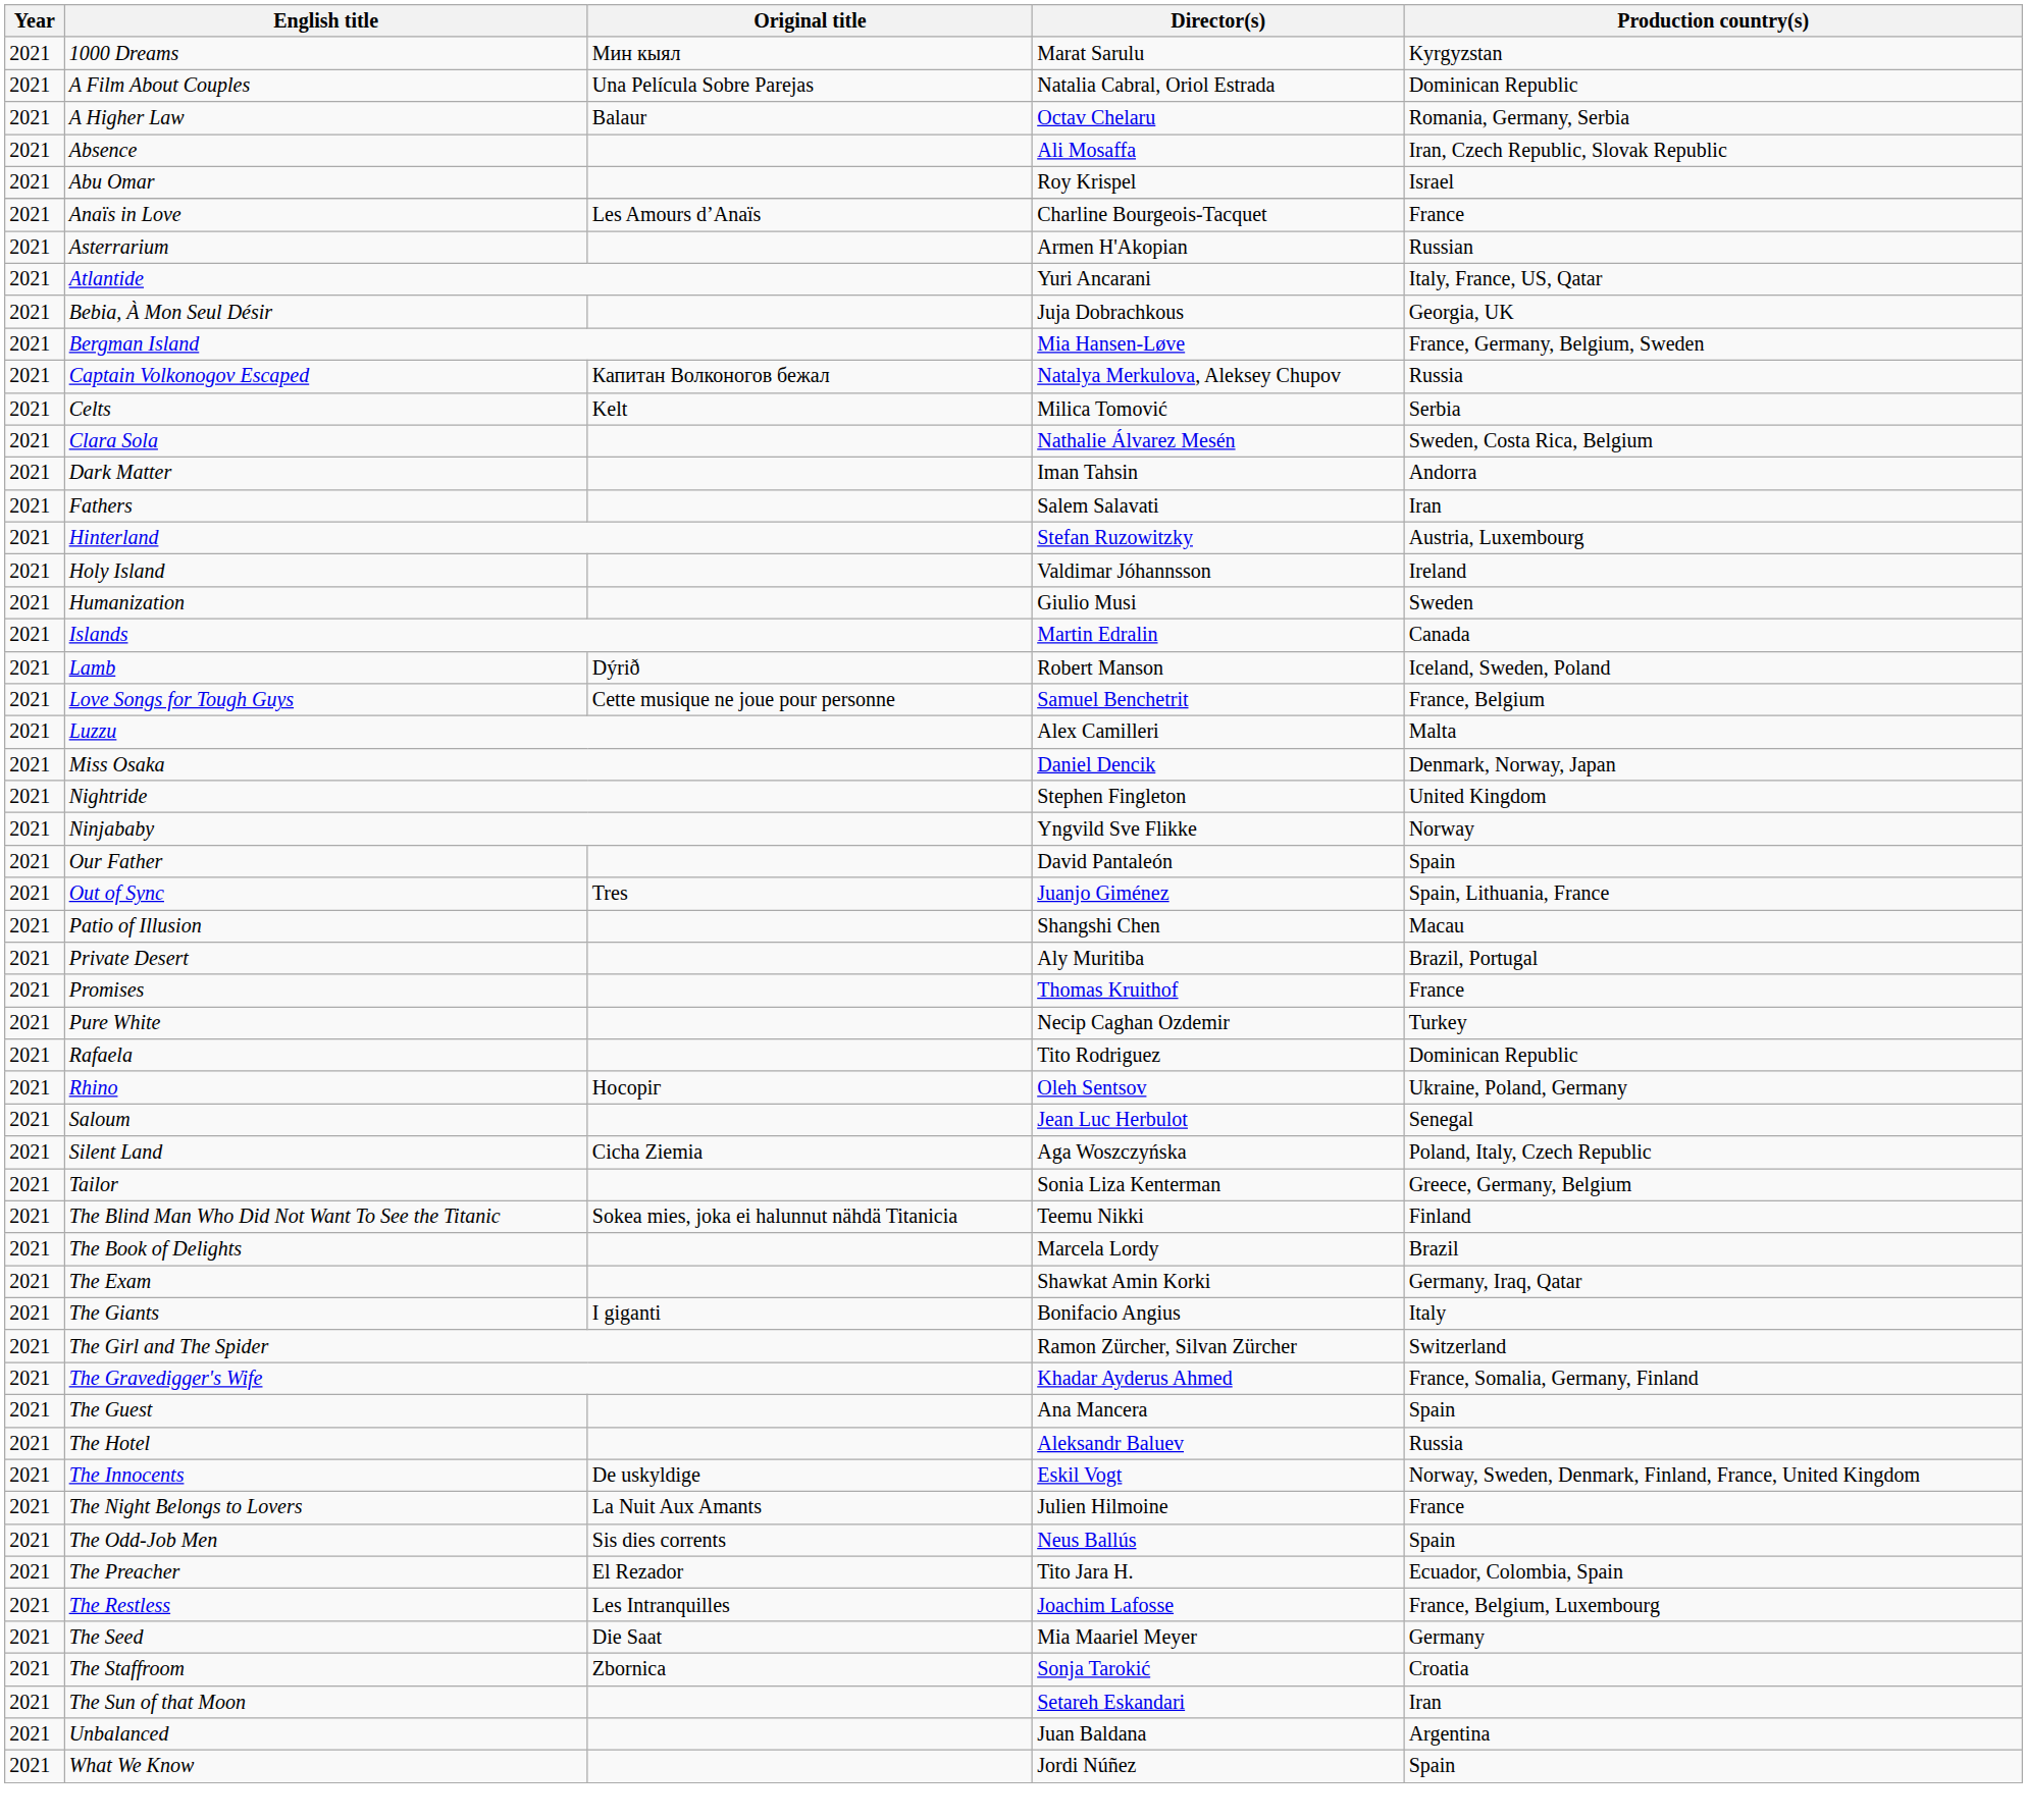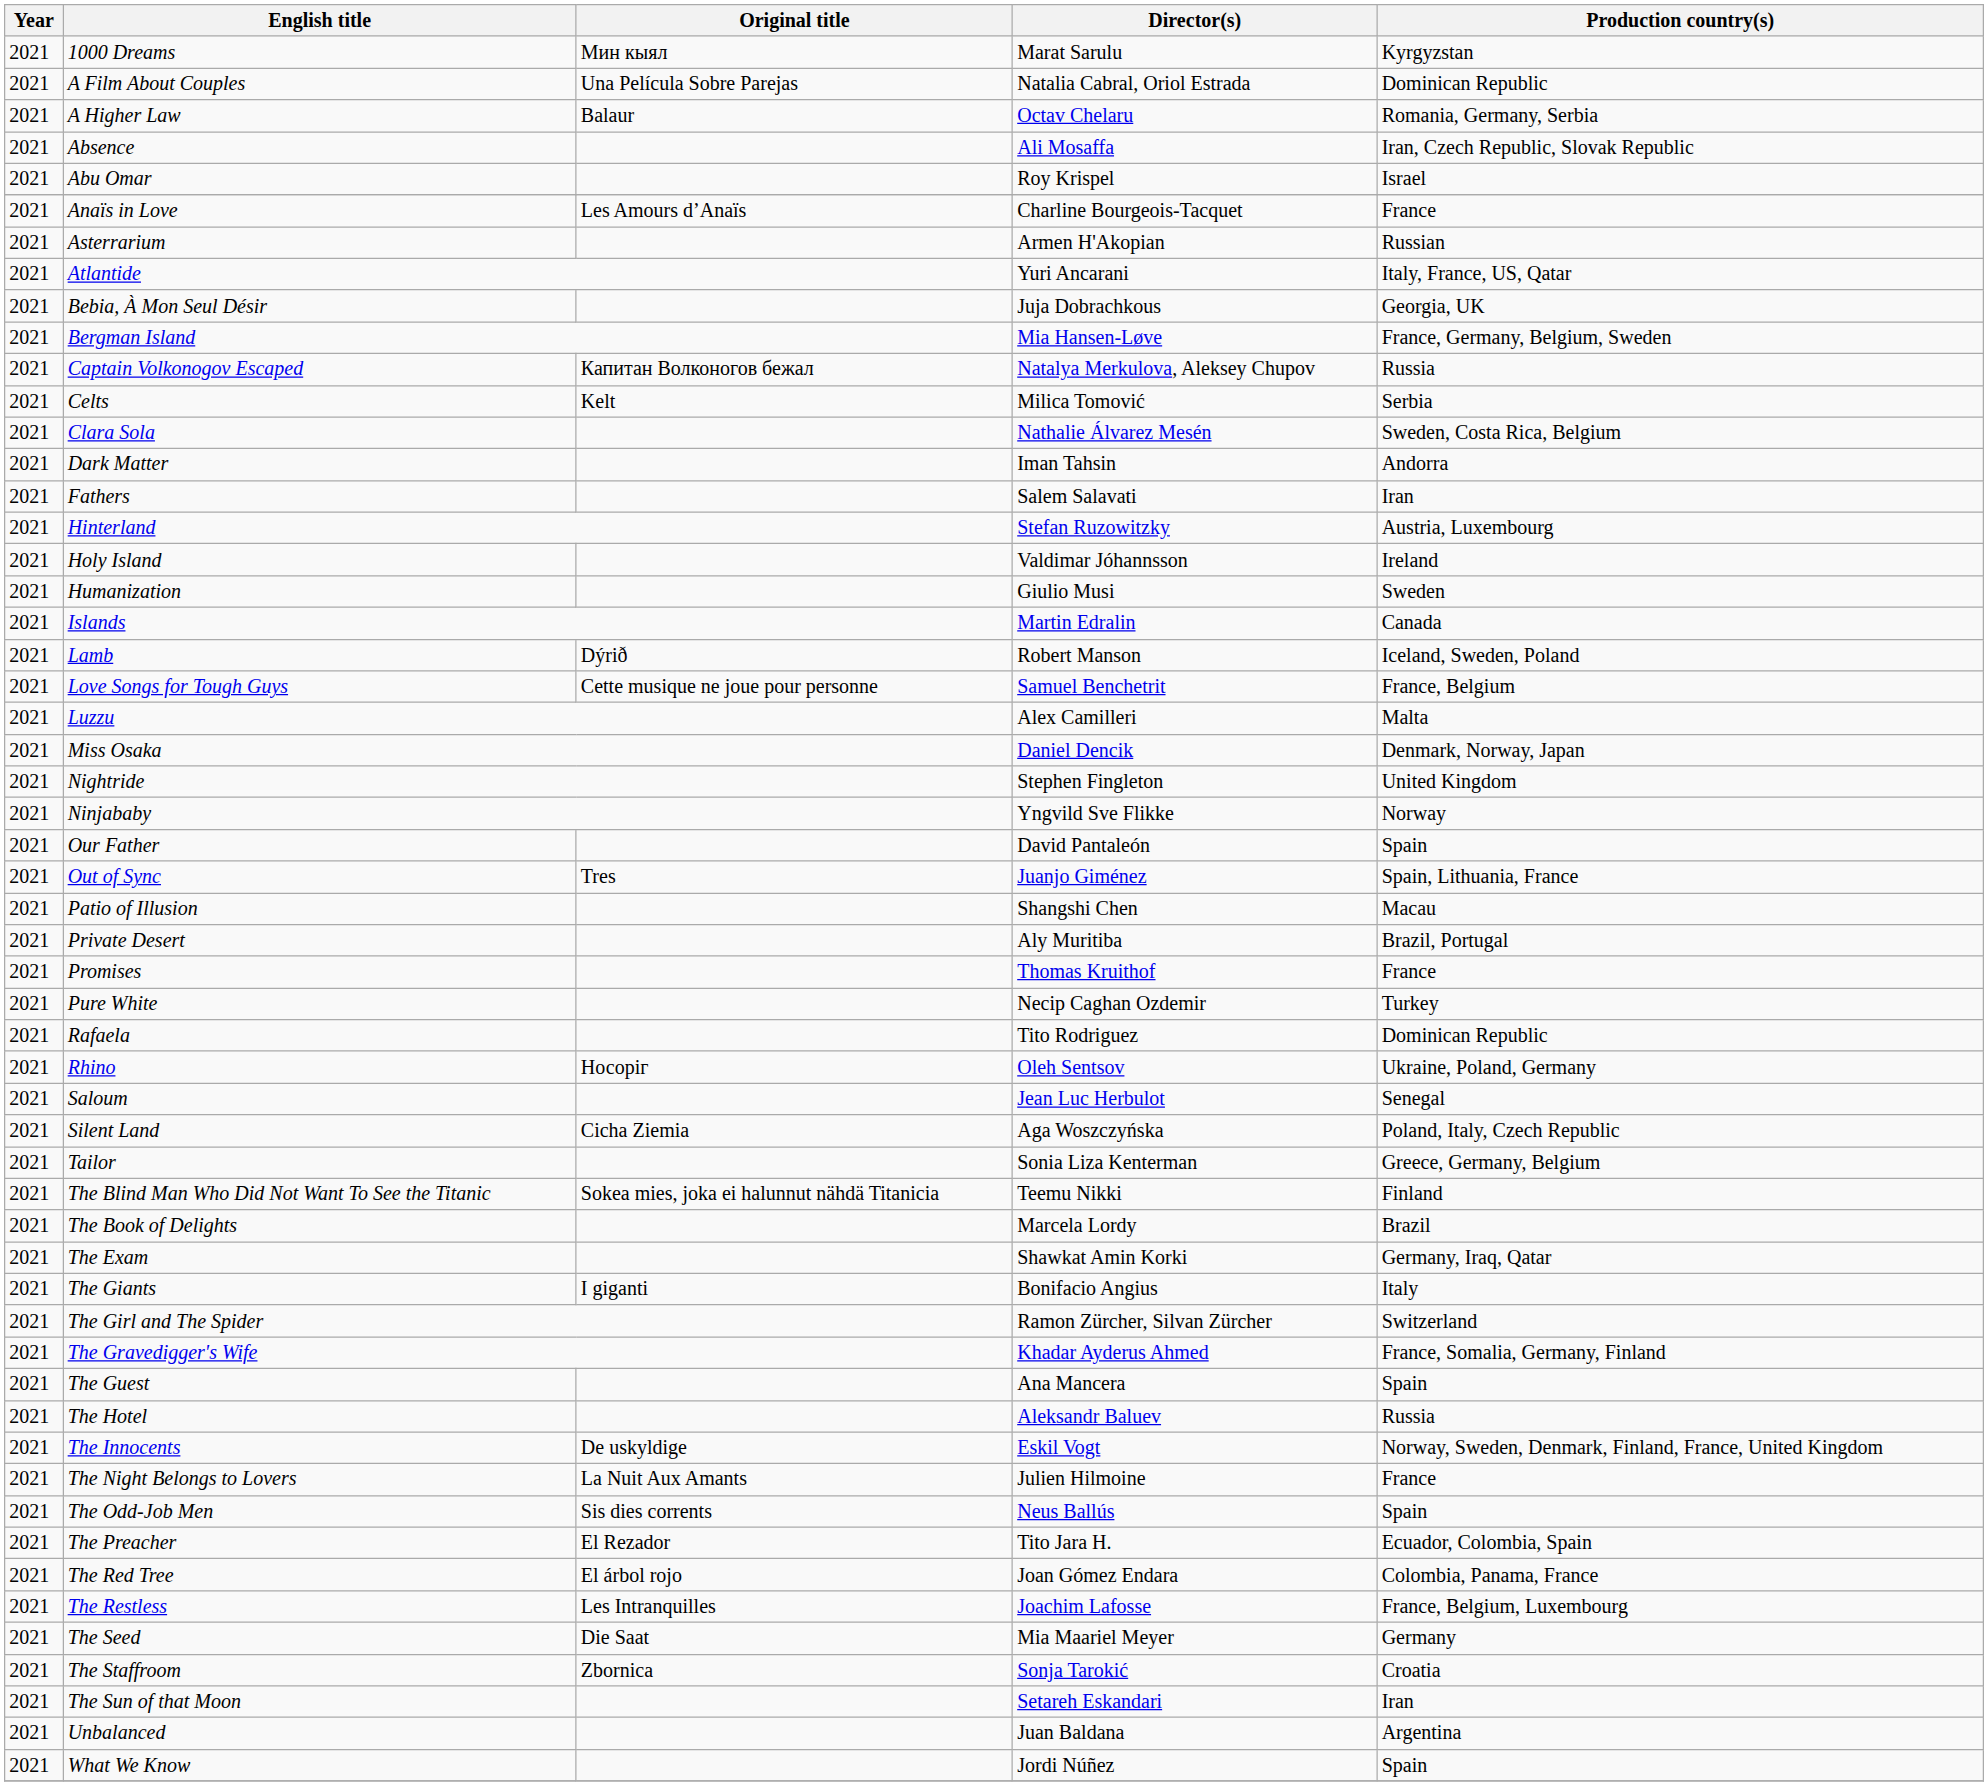 <table class="sortable wikitable" style="width:100%; margin-bottom:4px" cellpadding="5">
 <tr>
 <th scope="col">Year</th>
 <th scope="col">English title</th>
 <th scope="col">Original title</th>
 <th scope="col">Director(s)</th>
 <th scope="col">Production country(s)</th>
 </tr>
 <tr>
 <td>2021</td>
 <td><em>1000 Dreams</em></td>
 <td>Мин кыял</td>
 <td>Marat Sarulu</td>
 <td>Kyrgyzstan</td>
 </tr>
 <tr>
 <td>2021</td>
 <td><em>A Film About Couples</em></td>
 <td>Una Película Sobre Parejas</td>
 <td>Natalia Cabral, Oriol Estrada</td>
 <td>Dominican Republic</td>
 </tr>
 <tr>
 <td>2021</td>
 <td><em>A Higher Law</em></td>
 <td>Balaur</td>
 <td><a href='#'>Octav Chelaru</a></td>
 <td>Romania, Germany, Serbia</td>
 </tr>
 <tr>
 <td>2021</td>
 <td><em>Absence</em></td>
 <td></td>
 <td><a href='#'>Ali Mosaffa</a></td>
 <td>Iran, Czech Republic, Slovak Republic</td>
 </tr>
 <tr>
 <td>2021</td>
 <td><em>Abu Omar</em></td>
 <td></td>
 <td>Roy Krispel</td>
 <td>Israel</td>
 </tr>
 <tr>
 </tr>
 <tr>
 <td>2021</td>
 <td><em>Anaïs in Love</em></td>
 <td>Les Amours d’Anaïs</td>
 <td>Charline Bourgeois-Tacquet</td>
 <td>France</td>
 </tr>
 <tr>
 <td>2021</td>
 <td><em>Asterrarium</em></td>
 <td></td>
 <td>Armen H'Akopian</td>
 <td>Russian</td>
 </tr>
 <tr>
 <td>2021</td>
 <td colspan=2><em><a href='#'>Atlantide</a></em></td>
 <td>Yuri Ancarani</td>
 <td>Italy, France, US, Qatar</td>
 </tr>
 <tr>
 <td>2021</td>
 <td><em>Bebia, À Mon Seul Désir</em></td>
 <td></td>
 <td>Juja Dobrachkous</td>
 <td>Georgia, UK</td>
 </tr>
 <tr>
 <td>2021</td>
 <td colspan=2><em><a href='#'>Bergman Island</a></em></td>
 <td><a href='#'>Mia Hansen-Løve</a></td>
 <td>France, Germany, Belgium, Sweden</td>
 </tr>
 <tr>
 <td>2021</td>
 <td><em><a href='#'>Captain Volkonogov Escaped</a></em></td>
 <td>Капитан Волконогов бежал</td>
 <td><a href='#'>Natalya Merkulova</a>, Aleksey Chupov</td>
 <td>Russia</td>
 </tr>
 <tr>
 <td>2021</td>
 <td><em>Celts</em></td>
 <td>Kelt</td>
 <td>Milica Tomović</td>
 <td>Serbia</td>
 </tr>
 <tr>
 <td>2021</td>
 <td><em><a href='#'>Clara Sola</a></em></td>
 <td></td>
 <td><a href='#'>Nathalie Álvarez Mesén</a></td>
 <td>Sweden, Costa Rica, Belgium</td>
 </tr>
 <tr>
 <td>2021</td>
 <td><em>Dark Matter</em></td>
 <td></td>
 <td>Iman Tahsin</td>
 <td>Andorra</td>
 </tr>
 <tr>
 <td>2021</td>
 <td><em>Fathers</em></td>
 <td></td>
 <td>Salem Salavati</td>
 <td>Iran</td>
 </tr>
 <tr>
 <td>2021</td>
 <td colspan=2><em><a href='#'>Hinterland</a></em></td>
 <td><a href='#'>Stefan Ruzowitzky</a></td>
 <td>Austria, Luxembourg</td>
 </tr>
 <tr>
 <td>2021</td>
 <td><em>Holy Island</em></td>
 <td></td>
 <td>Valdimar Jóhannsson</td>
 <td>Ireland</td>
 </tr>
 <tr>
 <td>2021</td>
 <td><em>Humanization</em></td>
 <td></td>
 <td>Giulio Musi</td>
 <td>Sweden</td>
 </tr>
 <tr>
 <td>2021</td>
 <td colspan=2><em><a href='#'>Islands</a></em></td>
 <td><a href='#'>Martin Edralin</a></td>
 <td>Canada</td>
 </tr>
 <tr>
 <td>2021</td>
 <td><em><a href='#'>Lamb</a></em></td>
 <td>Dýrið</td>
 <td>Robert Manson</td>
 <td>Iceland, Sweden, Poland</td>
 </tr>
 <tr>
 <td>2021</td>
 <td><em><a href='#'>Love Songs for Tough Guys</a></em></td>
 <td>Cette musique ne joue pour personne</td>
 <td><a href='#'>Samuel Benchetrit</a></td>
 <td>France, Belgium</td>
 </tr>
 <tr>
 <td>2021</td>
 <td colspan=2><em><a href='#'>Luzzu</a></em></td>
 <td>Alex Camilleri</td>
 <td>Malta</td>
 </tr>
 <tr>
 <td>2021</td>
 <td colspan=2><em>Miss Osaka</em></td>
 <td><a href='#'>Daniel Dencik</a></td>
 <td>Denmark, Norway, Japan</td>
 </tr>
 <tr>
 <td>2021</td>
 <td colspan=2><em>Nightride</em></td>
 <td>Stephen Fingleton</td>
 <td>United Kingdom</td>
 </tr>
 <tr>
 <td>2021</td>
 <td colspan=2><em>Ninjababy</em></td>
 <td>Yngvild Sve Flikke</td>
 <td>Norway</td>
 </tr>
 <tr>
 <td>2021</td>
 <td><em>Our Father</em></td>
 <td></td>
 <td>David Pantaleón</td>
 <td>Spain</td>
 </tr>
 <tr>
 <td>2021</td>
 <td><em><a href='#'>Out of Sync</a></em></td>
 <td>Tres</td>
 <td><a href='#'>Juanjo Giménez</a></td>
 <td>Spain, Lithuania, France</td>
 </tr>
 <tr>
 <td>2021</td>
 <td><em>Patio of Illusion</em></td>
 <td></td>
 <td>Shangshi Chen</td>
 <td>Macau</td>
 </tr>
 <tr>
 <td>2021</td>
 <td><em>Private Desert</em></td>
 <td></td>
 <td>Aly Muritiba</td>
 <td>Brazil, Portugal</td>
 </tr>
 <tr>
 <td>2021</td>
 <td><em>Promises</em></td>
 <td></td>
 <td><a href='#'>Thomas Kruithof</a></td>
 <td>France</td>
 </tr>
 <tr>
 <td>2021</td>
 <td><em>Pure White</em></td>
 <td></td>
 <td>Necip Caghan Ozdemir</td>
 <td>Turkey</td>
 </tr>
 <tr>
 <td>2021</td>
 <td><em>Rafaela</em></td>
 <td></td>
 <td>Tito Rodriguez</td>
 <td>Dominican Republic</td>
 </tr>
 <tr>
 <td>2021</td>
 <td><em><a href='#'>Rhino</a></em></td>
 <td>Носоріг</td>
 <td><a href='#'>Oleh Sentsov</a></td>
 <td>Ukraine, Poland, Germany</td>
 </tr>
 <tr>
 <td>2021</td>
 <td><em>Saloum</em></td>
 <td></td>
 <td><a href='#'>Jean Luc Herbulot</a></td>
 <td>Senegal</td>
 </tr>
 <tr>
 <td>2021</td>
 <td><em>Silent Land</em></td>
 <td>Cicha Ziemia</td>
 <td>Aga Woszczyńska</td>
 <td>Poland, Italy, Czech Republic</td>
 </tr>
 <tr>
 <td>2021</td>
 <td><em>Tailor</em></td>
 <td></td>
 <td>Sonia Liza Kenterman</td>
 <td>Greece, Germany, Belgium</td>
 </tr>
 <tr>
 <td>2021</td>
 <td><em>The Blind Man Who Did Not Want To See the Titanic</em></td>
 <td>Sokea mies, joka ei halunnut nähdä Titanicia</td>
 <td>Teemu Nikki</td>
 <td>Finland</td>
 </tr>
 <tr>
 <td>2021</td>
 <td><em>The Book of Delights</em></td>
 <td></td>
 <td>Marcela Lordy</td>
 <td>Brazil</td>
 </tr>
 <tr>
 <td>2021</td>
 <td><em>The Exam</em></td>
 <td></td>
 <td>Shawkat Amin Korki</td>
 <td>Germany, Iraq, Qatar</td>
 </tr>
 <tr>
 <td>2021</td>
 <td><em>The Giants</em></td>
 <td>I giganti</td>
 <td>Bonifacio Angius</td>
 <td>Italy</td>
 </tr>
 <tr>
 <td>2021</td>
 <td colspan=2><em>The Girl and The Spider</em></td>
 <td>Ramon Zürcher, Silvan Zürcher</td>
 <td>Switzerland</td>
 </tr>
 <tr>
 <td>2021</td>
 <td colspan=2><em><a href='#'>The Gravedigger's Wife</a></em></td>
 <td><a href='#'>Khadar Ayderus Ahmed</a></td>
 <td>France, Somalia, Germany, Finland</td>
 </tr>
 <tr>
 <td>2021</td>
 <td><em>The Guest</em></td>
 <td></td>
 <td>Ana Mancera</td>
 <td>Spain</td>
 </tr>
 <tr>
 <td>2021</td>
 <td><em>The Hotel</em></td>
 <td></td>
 <td><a href='#'>Aleksandr Baluev</a></td>
 <td>Russia</td>
 </tr>
 <tr>
 <td>2021</td>
 <td><em><a href='#'>The Innocents</a></em></td>
 <td>De uskyldige</td>
 <td><a href='#'>Eskil Vogt</a></td>
 <td>Norway, Sweden, Denmark, Finland, France, United Kingdom</td>
 </tr>
 <tr>
 <td>2021</td>
 <td><em>The Night Belongs to Lovers</em></td>
 <td>La Nuit Aux Amants</td>
 <td>Julien Hilmoine</td>
 <td>France</td>
 </tr>
 <tr>
 <td>2021</td>
 <td><em>The Odd-Job Men</em></td>
 <td>Sis dies corrents</td>
 <td><a href='#'>Neus Ballús</a></td>
 <td>Spain</td>
 </tr>
 <tr>
 <td>2021</td>
 <td><em>The Preacher</em></td>
 <td>El Rezador</td>
 <td>Tito Jara H.</td>
 <td>Ecuador, Colombia, Spain</td>
 </tr>
 <tr>
 <td>2021</td>
+<td><em>The Red Tree</em></td>
+<td>El árbol rojo</td>
+<td>Joan Gómez Endara</td>
+<td>Colombia, Panama, France</td>
+</tr>
+<tr>
+<td>2021</td>
 <td><em><a href='#'>The Restless</a></em></td>
 <td>Les Intranquilles</td>
 <td><a href='#'>Joachim Lafosse</a></td>
 <td>France, Belgium, Luxembourg</td>
 </tr>
 <tr>
 <td>2021</td>
 <td><em>The Seed</em></td>
 <td>Die Saat</td>
 <td>Mia Maariel Meyer</td>
 <td>Germany</td>
 </tr>
 <tr>
 <td>2021</td>
 <td><em>The Staffroom</em></td>
 <td>Zbornica</td>
 <td><a href='#'>Sonja Tarokić</a></td>
 <td>Croatia</td>
 </tr>
 <tr>
 <td>2021</td>
 <td><em>The Sun of that Moon</em></td>
 <td></td>
 <td><a href='#'>Setareh Eskandari</a></td>
 <td>Iran</td>
 </tr>
 <tr>
 <td>2021</td>
 <td><em>Unbalanced</em></td>
 <td></td>
 <td>Juan Baldana</td>
 <td>Argentina</td>
 </tr>
 <tr>
 <td>2021</td>
 <td><em>What We Know</em></td>
 <td></td>
 <td>Jordi Núñez</td>
 <td>Spain</td>
 </tr>
 <tr>
 </tr>
 </table>
